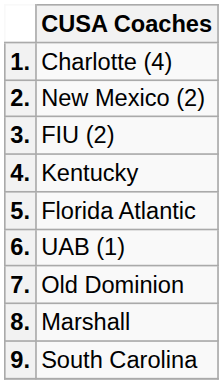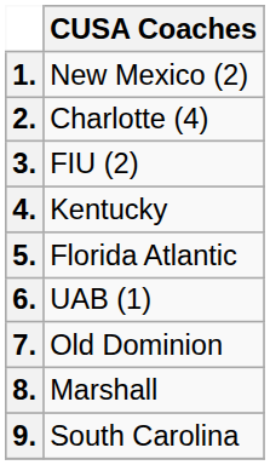 <table class="wikitable" style="white-space:nowrap; font-size:90%;">
 <tr>
 <td ! colspan=1 style="background:white; border-top-style:hidden; border-left-style:hidden;"></td>
 <th>CUSA Coaches</th>
 </tr>
 <tr>
 <th>1.</th>
-<td>Charlotte (4)</td>
+<td>New Mexico (2)</td>
 </tr>
 <tr>
 <th>2.</th>
-<td>New Mexico (2)</td>
+<td>Charlotte (4)</td>
 </tr>
 <tr>
 <th>3.</th>
 <td>FIU (2)</td>
 </tr>
 <tr>
 <th>4.</th>
 <td>Kentucky</td>
 </tr>
 <tr>
 <th>5.</th>
 <td>Florida Atlantic</td>
 </tr>
 <tr>
 <th>6.</th>
 <td>UAB (1)</td>
 </tr>
 <tr>
 <th>7.</th>
 <td>Old Dominion</td>
 </tr>
 <tr>
 <th>8.</th>
 <td>Marshall</td>
 </tr>
 <tr>
 <th>9.</th>
 <td>South Carolina</td>
 </tr>
 <tr>
 </tr>
 </table>
